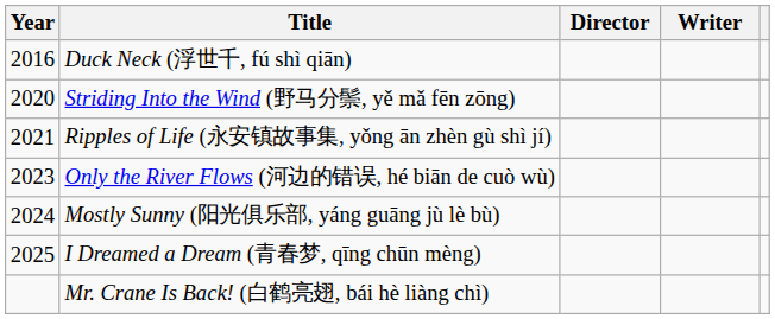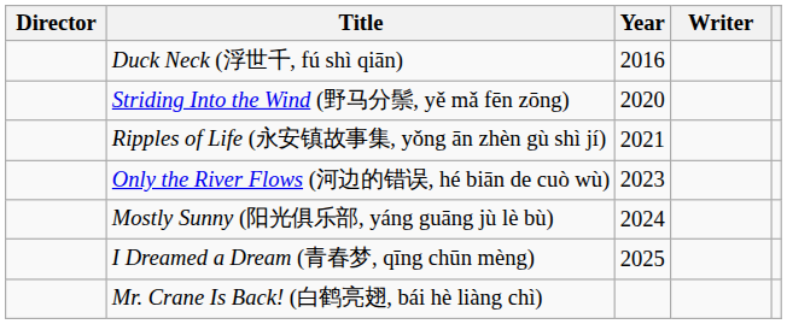 <table class="wikitable">
 <tr>
+<th width=65>Director</th>
+<th>Title</th>
 <th>Year</th>
-<th>Title</th>
-<th width=65>Director</th>
 <th width=65>Writer</th>
 <th scope="col"></th>
 </tr>
 <tr>
+<td></td>
+<td><em>Duck Neck</em> (浮世千, fú shì qiān)</td>
 <td>2016</td>
-<td><em>Duck Neck</em> (浮世千, fú shì qiān)</td>
-<td></td>
 <td></td>
 <td></td>
 </tr>
 <tr>
+<td></td>
+<td><em><a href='#'>Striding Into the Wind</a></em> (野马分鬃, yě mǎ fēn zōng)</td>
 <td>2020</td>
-<td><em><a href='#'>Striding Into the Wind</a></em> (野马分鬃, yě mǎ fēn zōng)</td>
-<td></td>
 <td></td>
 <td></td>
 </tr>
 <tr>
+<td></td>
+<td><em>Ripples of Life</em> (永安镇故事集, yǒng ān zhèn gù shì jí)</td>
 <td>2021</td>
-<td><em>Ripples of Life</em> (永安镇故事集, yǒng ān zhèn gù shì jí)</td>
-<td></td>
 <td></td>
 <td></td>
 </tr>
 <tr>
+<td></td>
+<td><em><a href='#'>Only the River Flows</a></em> (河边的错误, hé biān de cuò wù)</td>
 <td>2023</td>
-<td><em><a href='#'>Only the River Flows</a></em> (河边的错误, hé biān de cuò wù)</td>
-<td></td>
 <td></td>
 <td></td>
 </tr>
 <tr>
+<td></td>
+<td><em>Mostly Sunny</em> (阳光俱乐部, yáng guāng jù lè bù)</td>
 <td>2024</td>
-<td><em>Mostly Sunny</em> (阳光俱乐部, yáng guāng jù lè bù)</td>
-<td></td>
 <td></td>
 <td></td>
 </tr>
 <tr>
+<td></td>
+<td><em>I Dreamed a Dream</em> (青春梦, qīng chūn mèng)</td>
 <td>2025</td>
-<td><em>I Dreamed a Dream</em> (青春梦, qīng chūn mèng)</td>
-<td></td>
 <td></td>
 <td></td>
 </tr>
 <tr>
 <td></td>
 <td><em>Mr. Crane Is Back!</em> (白鹤亮翅, bái hè liàng chì)</td>
 <td></td>
 <td></td>
 <td></td>
 </tr>
 </table>
